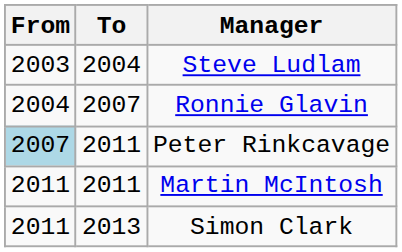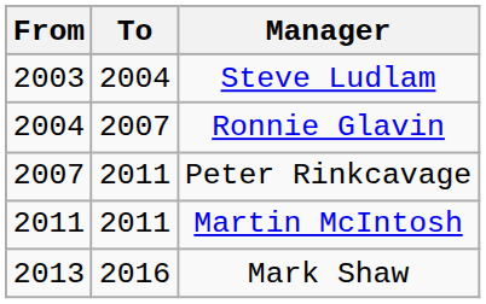 <table class="wikitable" style="text-align: center">
 <tr>
 <th>From</th>
 <th>To</th>
 <th>Manager</th>
 </tr>
 <tr>
 <td>2003</td>
 <td>2004</td>
 <td><a href='#'>Steve Ludlam</a></td>
 </tr>
 <tr>
 <td>2004</td>
 <td>2007</td>
 <td><a href='#'>Ronnie Glavin</a></td>
 </tr>
 <tr>
-<td style="background: lightblue;">2007</td>
+<td>2007</td>
 <td>2011</td>
 <td>Peter Rinkcavage</td>
 </tr>
 <tr>
 <td>2011</td>
 <td>2011</td>
 <td><a href='#'>Martin McIntosh</a></td>
 </tr>
 <tr>
-<td>2011</td>
 <td>2013</td>
-<td>Simon Clark</td>
+<td>2016</td>
+<td>Mark Shaw</td>
 </tr>
 </table>
